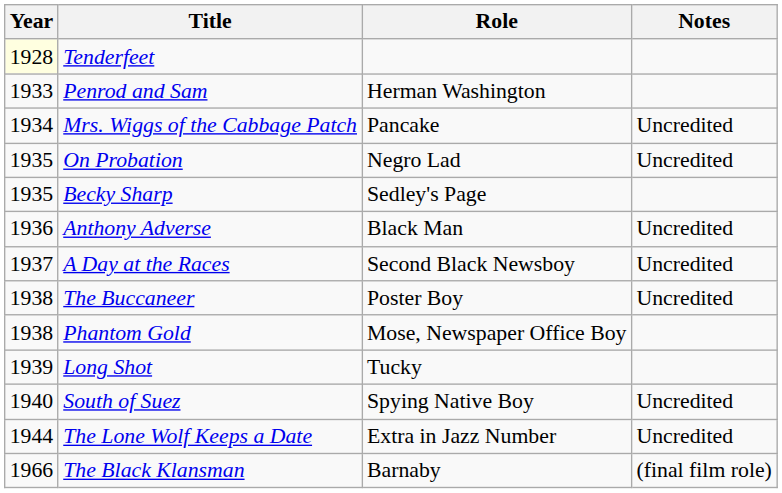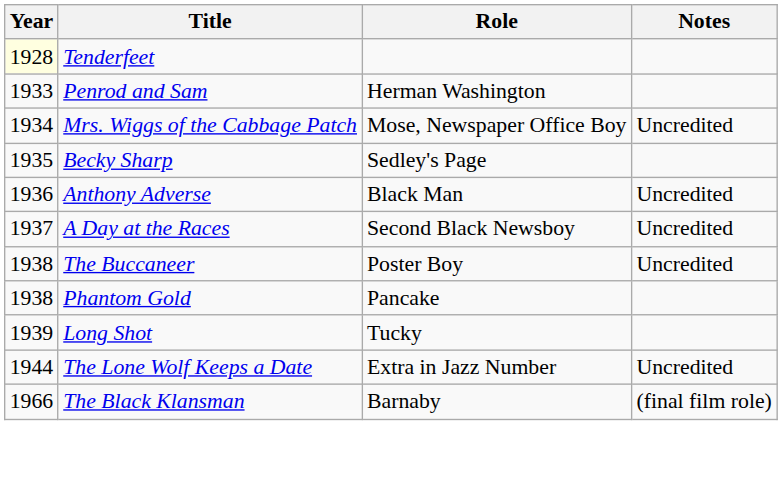 <table class="wikitable">
 <tr>
 <th>Year</th>
 <th>Title</th>
 <th>Role</th>
 <th>Notes</th>
 </tr>
 <tr>
 <td style="background: lightyellow;">1928</td>
 <td><em><a href='#'>Tenderfeet</a></em></td>
 <td></td>
 <td></td>
 </tr>
 <tr>
 <td>1933</td>
 <td><em><a href='#'>Penrod and Sam</a></em></td>
 <td>Herman Washington</td>
 <td></td>
 </tr>
 <tr>
 <td>1934</td>
 <td><em><a href='#'>Mrs. Wiggs of the Cabbage Patch</a></em></td>
-<td>Pancake</td>
-<td>Uncredited</td>
-</tr>
-<tr>
-<td>1935</td>
-<td><em><a href='#'>On Probation</a></em></td>
-<td>Negro Lad</td>
+<td>Mose, Newspaper Office Boy</td>
 <td>Uncredited</td>
 </tr>
 <tr>
 <td>1935</td>
 <td><em><a href='#'>Becky Sharp</a></em></td>
 <td>Sedley's Page</td>
 <td></td>
 </tr>
 <tr>
 <td>1936</td>
 <td><em><a href='#'>Anthony Adverse</a></em></td>
 <td>Black Man</td>
 <td>Uncredited</td>
 </tr>
 <tr>
 <td>1937</td>
 <td><em><a href='#'>A Day at the Races</a></em></td>
 <td>Second Black Newsboy</td>
 <td>Uncredited</td>
 </tr>
 <tr>
 <td>1938</td>
 <td><em><a href='#'>The Buccaneer</a></em></td>
 <td>Poster Boy</td>
 <td>Uncredited</td>
 </tr>
 <tr>
 <td>1938</td>
 <td><em><a href='#'>Phantom Gold</a></em></td>
-<td>Mose, Newspaper Office Boy</td>
+<td>Pancake</td>
 <td></td>
 </tr>
 <tr>
 <td>1939</td>
 <td><em><a href='#'>Long Shot</a></em></td>
 <td>Tucky</td>
 <td></td>
-</tr>
-<tr>
-<td>1940</td>
-<td><em><a href='#'>South of Suez</a></em></td>
-<td>Spying Native Boy</td>
-<td>Uncredited</td>
 </tr>
 <tr>
 <td>1944</td>
 <td><em><a href='#'>The Lone Wolf Keeps a Date</a></em></td>
 <td>Extra in Jazz Number</td>
 <td>Uncredited</td>
 </tr>
 <tr>
 <td>1966</td>
 <td><em><a href='#'>The Black Klansman</a></em></td>
 <td>Barnaby</td>
 <td>(final film role)</td>
 </tr>
 </table>
